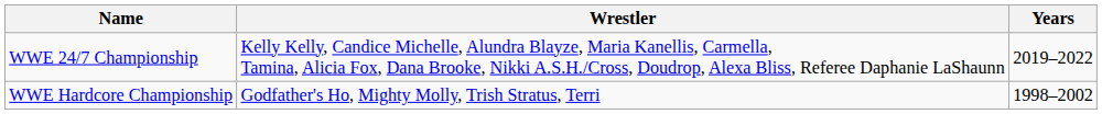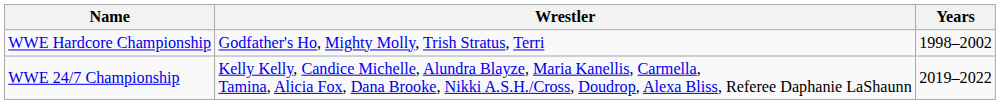 <table class="wikitable">
 <tr>
 <th>Name</th>
 <th>Wrestler</th>
 <th>Years</th>
 </tr>
 <tr>
+<td><a href='#'>WWE Hardcore Championship</a></td>
+<td><a href='#'>Godfather's Ho</a>, <a href='#'>Mighty Molly</a>, <a href='#'>Trish Stratus</a>, <a href='#'>Terri</a></td>
+<td>1998–2002</td>
+</tr>
+<tr>
 <td><a href='#'>WWE 24/7 Championship</a></td>
 <td><a href='#'>Kelly Kelly</a>, <a href='#'>Candice Michelle</a>, <a href='#'>Alundra Blayze</a>, <a href='#'>Maria Kanellis</a>, <a href='#'>Carmella</a>,<br><a href='#'>Tamina</a>, <a href='#'>Alicia Fox</a>, <a href='#'>Dana Brooke</a>, <a href='#'>Nikki A.S.H./Cross</a>, <a href='#'>Doudrop</a>, <a href='#'>Alexa Bliss</a>, Referee Daphanie LaShaunn</td>
 <td>2019–2022</td>
 </tr>
-<tr>
-<td><a href='#'>WWE Hardcore Championship</a></td>
-<td><a href='#'>Godfather's Ho</a>, <a href='#'>Mighty Molly</a>, <a href='#'>Trish Stratus</a>, <a href='#'>Terri</a></td>
-<td>1998–2002</td>
-</tr>
 </table>
